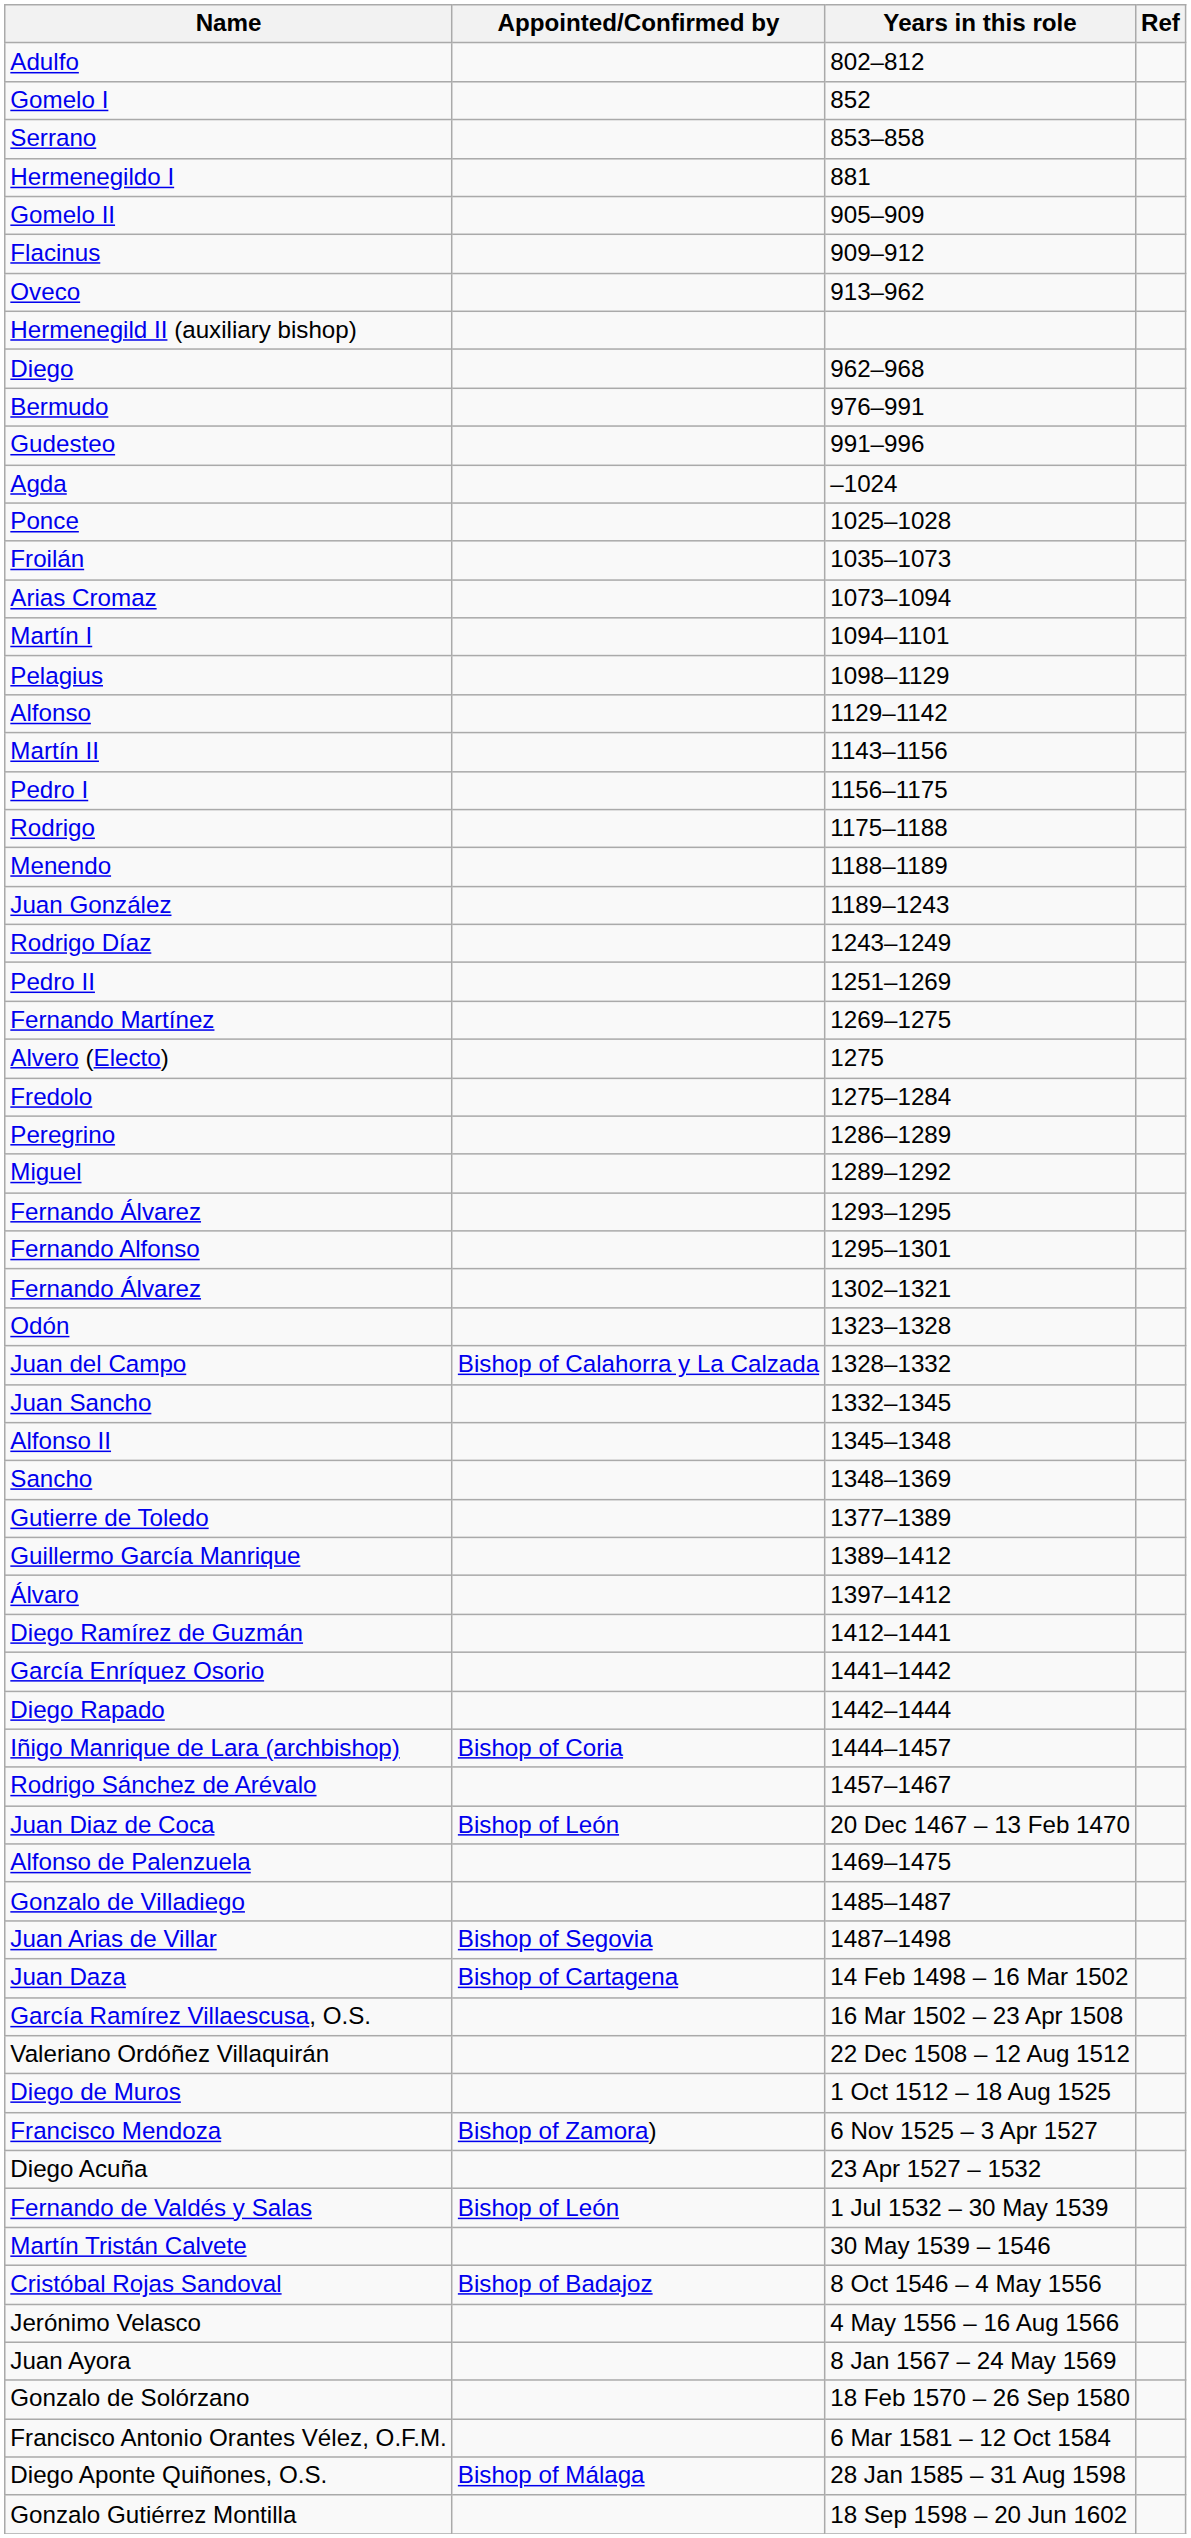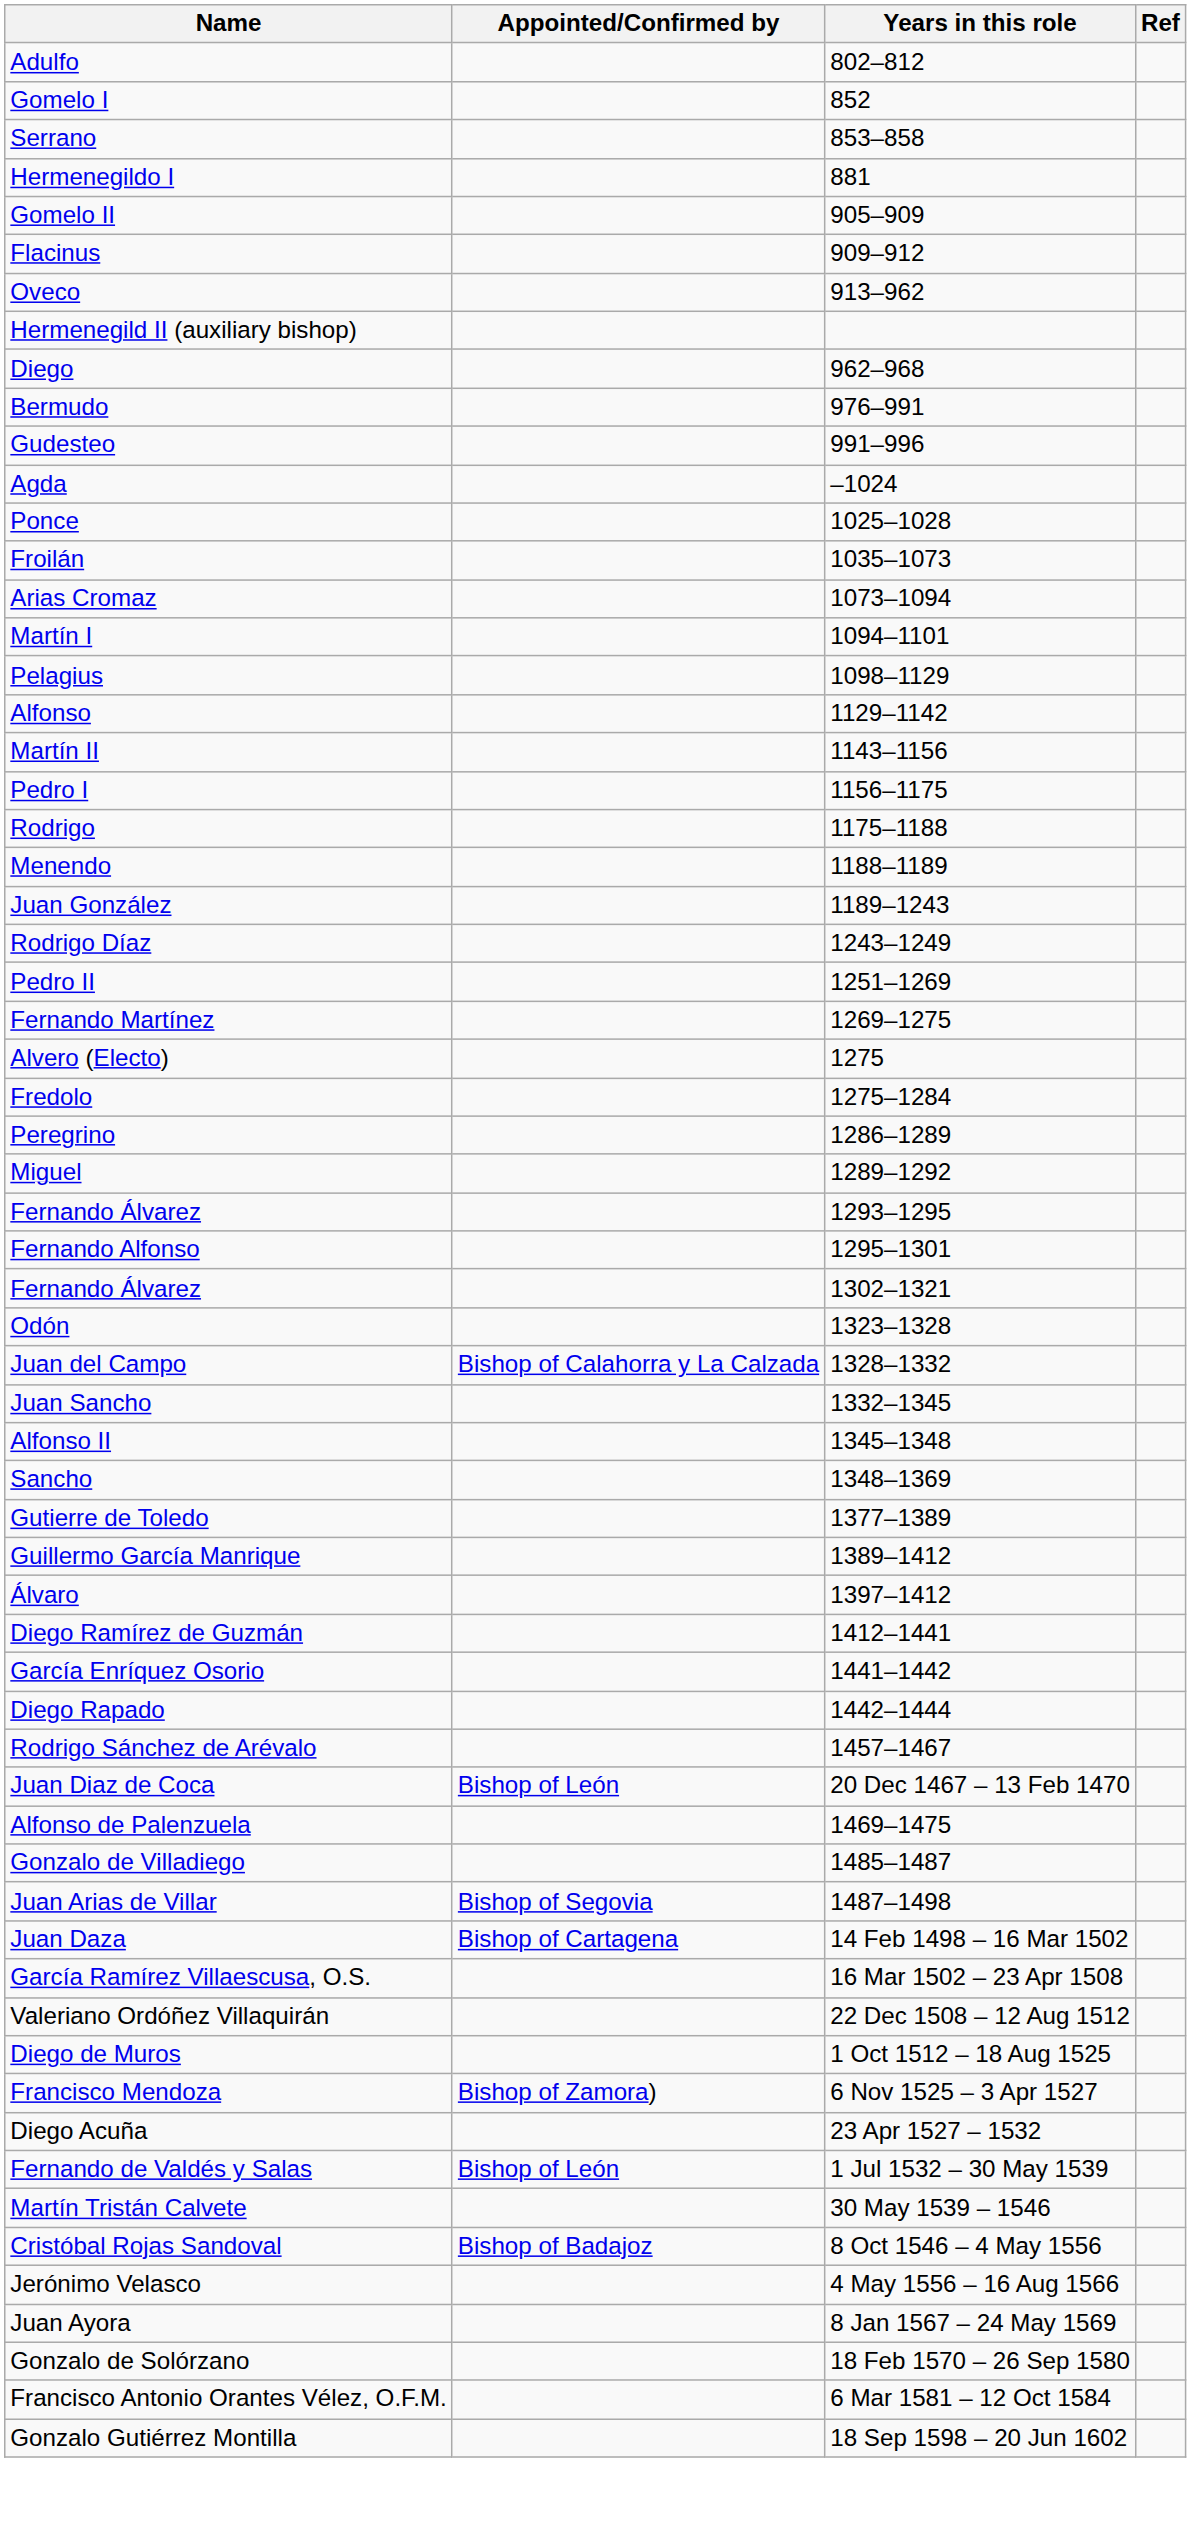 <table class="wikitable sortable">
 <tr>
 <th>Name</th>
 <th>Appointed/Confirmed by</th>
 <th>Years in this role</th>
 <th>Ref</th>
 </tr>
 <tr>
 <td><a href='#'>Adulfo</a></td>
 <td></td>
 <td>802–812</td>
 <td></td>
 </tr>
 <tr>
 <td><a href='#'>Gomelo I</a></td>
 <td></td>
 <td>852</td>
 <td></td>
 </tr>
 <tr>
 <td><a href='#'>Serrano</a></td>
 <td></td>
 <td>853–858</td>
 <td></td>
 </tr>
 <tr>
 <td><a href='#'>Hermenegildo I</a></td>
 <td></td>
 <td>881</td>
 <td></td>
 </tr>
 <tr>
 <td><a href='#'>Gomelo II</a></td>
 <td></td>
 <td>905–909</td>
 <td></td>
 </tr>
 <tr>
 <td><a href='#'>Flacinus</a></td>
 <td></td>
 <td>909–912</td>
 <td></td>
 </tr>
 <tr>
 <td><a href='#'>Oveco</a></td>
 <td></td>
 <td>913–962</td>
 <td></td>
 </tr>
 <tr>
 <td><a href='#'>Hermenegild II</a> (auxiliary bishop)</td>
 <td></td>
 <td></td>
 <td></td>
 </tr>
 <tr>
 <td><a href='#'>Diego</a></td>
 <td></td>
 <td>962–968</td>
 <td></td>
 </tr>
 <tr>
 <td><a href='#'>Bermudo</a></td>
 <td></td>
 <td>976–991</td>
 <td></td>
 </tr>
 <tr>
 <td><a href='#'>Gudesteo</a></td>
 <td></td>
 <td>991–996</td>
 <td></td>
 </tr>
 <tr>
 <td><a href='#'>Agda</a></td>
 <td></td>
 <td>–1024</td>
 <td></td>
 </tr>
 <tr>
 <td><a href='#'>Ponce</a></td>
 <td></td>
 <td>1025–1028</td>
 <td></td>
 </tr>
 <tr>
 <td><a href='#'>Froilán</a></td>
 <td></td>
 <td>1035–1073</td>
 <td></td>
 </tr>
 <tr>
 <td><a href='#'>Arias Cromaz</a></td>
 <td></td>
 <td>1073–1094</td>
 <td></td>
 </tr>
 <tr>
 <td><a href='#'>Martín I</a></td>
 <td></td>
 <td>1094–1101</td>
 <td></td>
 </tr>
 <tr>
 <td><a href='#'>Pelagius</a></td>
 <td></td>
 <td>1098–1129</td>
 <td></td>
 </tr>
 <tr>
 <td><a href='#'>Alfonso</a></td>
 <td></td>
 <td>1129–1142</td>
 <td></td>
 </tr>
 <tr>
 <td><a href='#'>Martín II</a></td>
 <td></td>
 <td>1143–1156</td>
 <td></td>
 </tr>
 <tr>
 <td><a href='#'>Pedro I</a></td>
 <td></td>
 <td>1156–1175</td>
 <td></td>
 </tr>
 <tr>
 <td><a href='#'>Rodrigo</a></td>
 <td></td>
 <td>1175–1188</td>
 <td></td>
 </tr>
 <tr>
 <td><a href='#'>Menendo</a></td>
 <td></td>
 <td>1188–1189</td>
 <td></td>
 </tr>
 <tr>
 <td><a href='#'>Juan González</a></td>
 <td></td>
 <td>1189–1243</td>
 <td></td>
 </tr>
 <tr>
 <td><a href='#'>Rodrigo Díaz</a></td>
 <td></td>
 <td>1243–1249</td>
 <td></td>
 </tr>
 <tr>
 <td><a href='#'>Pedro II</a></td>
 <td></td>
 <td>1251–1269</td>
 <td></td>
 </tr>
 <tr>
 <td><a href='#'>Fernando Martínez</a></td>
 <td></td>
 <td>1269–1275</td>
 <td></td>
 </tr>
 <tr>
 <td><a href='#'>Alvero</a> (<a href='#'>Electo</a>)</td>
 <td></td>
 <td>1275</td>
 <td></td>
 </tr>
 <tr>
 <td><a href='#'>Fredolo</a></td>
 <td></td>
 <td>1275–1284</td>
 <td></td>
 </tr>
 <tr>
 <td><a href='#'>Peregrino</a></td>
 <td></td>
 <td>1286–1289</td>
 <td></td>
 </tr>
 <tr>
 <td><a href='#'>Miguel</a></td>
 <td></td>
 <td>1289–1292</td>
 <td></td>
 </tr>
 <tr>
 <td><a href='#'>Fernando Álvarez</a></td>
 <td></td>
 <td>1293–1295</td>
 <td></td>
 </tr>
 <tr>
 <td><a href='#'>Fernando Alfonso</a></td>
 <td></td>
 <td>1295–1301</td>
 <td></td>
 </tr>
 <tr>
 <td><a href='#'>Fernando Álvarez</a></td>
 <td></td>
 <td>1302–1321</td>
 <td></td>
 </tr>
 <tr>
 <td><a href='#'>Odón</a></td>
 <td></td>
 <td>1323–1328</td>
 <td></td>
 </tr>
 <tr>
 <td><a href='#'>Juan del Campo</a></td>
 <td><a href='#'>Bishop of Calahorra y La Calzada</a></td>
 <td>1328–1332</td>
 <td></td>
 </tr>
 <tr>
 <td><a href='#'>Juan Sancho</a></td>
 <td></td>
 <td>1332–1345</td>
 <td></td>
 </tr>
 <tr>
 <td><a href='#'>Alfonso II</a></td>
 <td></td>
 <td>1345–1348</td>
 <td></td>
 </tr>
 <tr>
 <td><a href='#'>Sancho</a></td>
 <td></td>
 <td>1348–1369</td>
 <td></td>
 </tr>
 <tr>
 <td><a href='#'>Gutierre de Toledo</a></td>
 <td></td>
 <td>1377–1389</td>
 <td></td>
 </tr>
 <tr>
 <td><a href='#'>Guillermo García Manrique</a></td>
 <td></td>
 <td>1389–1412</td>
 <td></td>
 </tr>
 <tr>
 <td><a href='#'>Álvaro</a></td>
 <td></td>
 <td>1397–1412</td>
 <td></td>
 </tr>
 <tr>
 <td><a href='#'>Diego Ramírez de Guzmán</a></td>
 <td></td>
 <td>1412–1441</td>
 <td></td>
 </tr>
 <tr>
 <td><a href='#'>García Enríquez Osorio</a></td>
 <td></td>
 <td>1441–1442</td>
 <td></td>
 </tr>
 <tr>
 <td><a href='#'>Diego Rapado</a></td>
 <td></td>
 <td>1442–1444</td>
 <td></td>
 </tr>
 <tr>
-<td><a href='#'>Iñigo Manrique de Lara (archbishop)</a></td>
-<td><a href='#'>Bishop of Coria</a></td>
-<td>1444–1457</td>
-<td></td>
-</tr>
-<tr>
 <td><a href='#'>Rodrigo Sánchez de Arévalo</a></td>
 <td></td>
 <td>1457–1467</td>
 <td></td>
 </tr>
 <tr>
 <td><a href='#'>Juan Diaz de Coca</a></td>
 <td><a href='#'>Bishop of León</a></td>
 <td>20 Dec 1467 – 13 Feb 1470</td>
 <td></td>
 </tr>
 <tr>
 <td><a href='#'>Alfonso de Palenzuela</a></td>
 <td></td>
 <td>1469–1475</td>
 <td></td>
 </tr>
 <tr>
 <td><a href='#'>Gonzalo de Villadiego</a></td>
 <td></td>
 <td>1485–1487</td>
 <td></td>
 </tr>
 <tr>
 <td><a href='#'>Juan Arias de Villar</a></td>
 <td><a href='#'>Bishop of Segovia</a></td>
 <td>1487–1498</td>
 <td></td>
 </tr>
 <tr>
 <td><a href='#'>Juan Daza</a></td>
 <td><a href='#'>Bishop of Cartagena</a></td>
 <td>14 Feb 1498 – 16 Mar 1502</td>
 <td></td>
 </tr>
 <tr>
 <td><a href='#'>García Ramírez Villaescusa</a>, O.S.</td>
 <td></td>
 <td>16 Mar 1502 – 23 Apr 1508</td>
 <td></td>
 </tr>
 <tr>
 <td>Valeriano Ordóñez Villaquirán</td>
 <td></td>
 <td>22 Dec 1508 – 12 Aug 1512</td>
 <td></td>
 </tr>
 <tr>
 <td><a href='#'>Diego de Muros</a></td>
 <td></td>
 <td>1 Oct 1512 – 18 Aug 1525</td>
 <td></td>
 </tr>
 <tr>
 <td><a href='#'>Francisco Mendoza</a></td>
 <td><a href='#'>Bishop of Zamora</a>)</td>
 <td>6 Nov 1525 – 3 Apr 1527</td>
 <td></td>
 </tr>
 <tr>
 <td>Diego Acuña</td>
 <td></td>
 <td>23 Apr 1527 – 1532</td>
 <td></td>
 </tr>
 <tr>
 <td><a href='#'>Fernando de Valdés y Salas</a></td>
 <td><a href='#'>Bishop of León</a></td>
 <td>1 Jul 1532 – 30 May 1539</td>
 <td></td>
 </tr>
 <tr>
 <td><a href='#'>Martín Tristán Calvete</a></td>
 <td></td>
 <td>30 May 1539 – 1546</td>
 <td></td>
 </tr>
 <tr>
 <td><a href='#'>Cristóbal Rojas Sandoval</a></td>
 <td><a href='#'>Bishop of Badajoz</a></td>
 <td>8 Oct 1546 – 4 May 1556</td>
 <td></td>
 </tr>
 <tr>
 <td>Jerónimo Velasco</td>
 <td></td>
 <td>4 May 1556 – 16 Aug 1566</td>
 <td></td>
 </tr>
 <tr>
 <td>Juan Ayora</td>
 <td></td>
 <td>8 Jan 1567 – 24 May 1569</td>
 <td></td>
 </tr>
 <tr>
 <td>Gonzalo de Solórzano</td>
 <td></td>
 <td>18 Feb 1570 – 26 Sep 1580</td>
 <td></td>
 </tr>
 <tr>
 <td>Francisco Antonio Orantes Vélez, O.F.M.</td>
 <td></td>
 <td>6 Mar 1581 – 12 Oct 1584</td>
 <td></td>
 </tr>
 <tr>
-<td>Diego Aponte Quiñones, O.S.</td>
-<td><a href='#'>Bishop of Málaga</a></td>
-<td>28 Jan 1585 – 31 Aug 1598</td>
-<td></td>
-</tr>
-<tr>
 <td>Gonzalo Gutiérrez Montilla</td>
 <td></td>
 <td>18 Sep 1598 – 20 Jun 1602</td>
 <td></td>
 </tr>
 </table>
